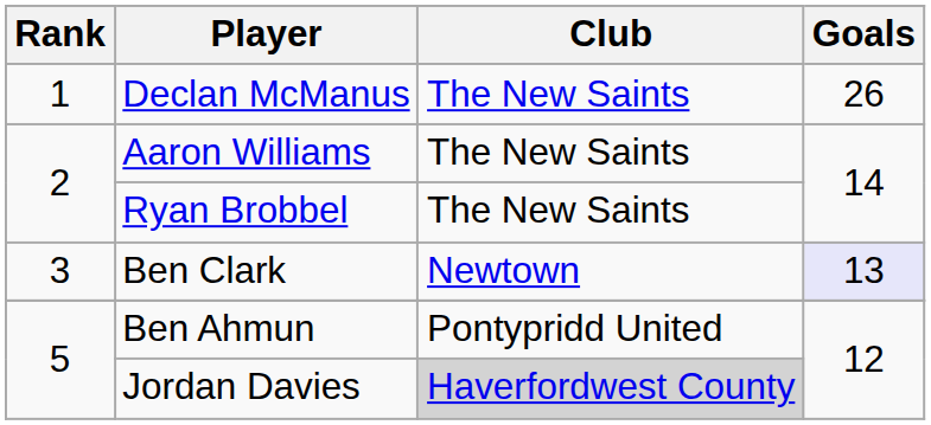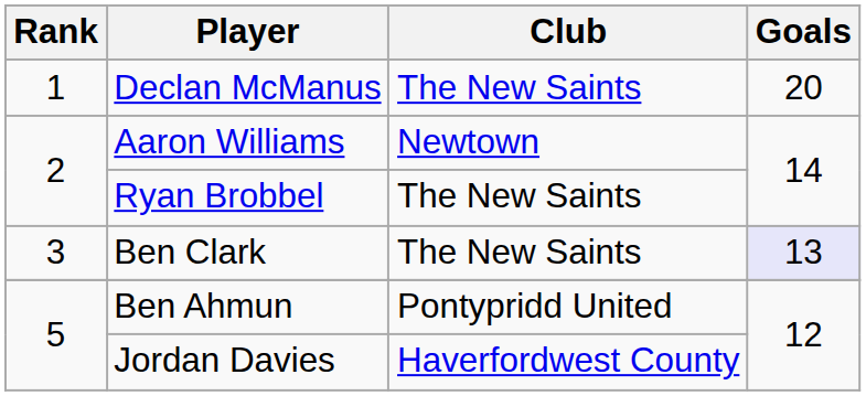 <table class="wikitable" style="text-align:center">
 <tr>
 <th>Rank</th>
 <th>Player</th>
 <th>Club</th>
 <th>Goals</th>
 </tr>
 <tr>
 <td>1</td>
 <td align="left"> <a href='#'>Declan McManus</a></td>
 <td align="left"><a href='#'>The New Saints</a></td>
-<td>26</td>
+<td>20</td>
 </tr>
 <tr>
 <td rowspan="2">2</td>
 <td align="left"> <a href='#'>Aaron Williams</a></td>
-<td align="left">The New Saints</td>
+<td align="left"><a href='#'>Newtown</a></td>
 <td rowspan="2">14</td>
 </tr>
 <tr>
 <td align="left"> <a href='#'>Ryan Brobbel</a></td>
 <td align="left">The New Saints</td>
 </tr>
 <tr>
 <td>3</td>
 <td align="left"> Ben Clark</td>
-<td align="left"><a href='#'>Newtown</a></td>
+<td align="left">The New Saints</td>
 <td style="background: lavender;">13</td>
 </tr>
 <tr>
 </tr>
 <tr>
 <td rowspan="2">5</td>
 <td align="left"> Ben Ahmun</td>
 <td align="left">Pontypridd United</td>
 <td rowspan="4">12</td>
 </tr>
 <tr>
 <td align="left"> Jordan Davies</td>
-<td align="left" style="background: lightgrey;"><a href='#'>Haverfordwest County</a></td>
+<td align="left"><a href='#'>Haverfordwest County</a></td>
 </tr>
 </table>
